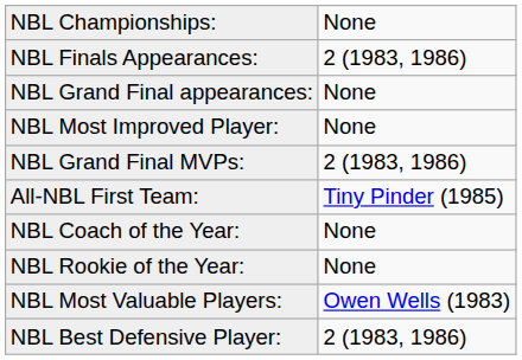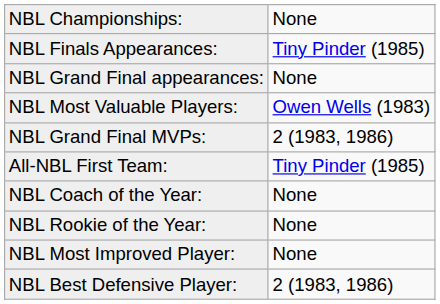 <table class="wikitable">
 <tr align=left>
 <td style="background:#efefef;">NBL Championships:</td>
 <td>None</td>
 </tr>
 <tr>
 <td style="background:#efefef;">NBL Finals Appearances:</td>
-<td>2 (1983, 1986)</td>
+<td><a href='#'>Tiny Pinder</a> (1985)</td>
 </tr>
 <tr>
 <td style="background:#efefef;">NBL Grand Final appearances:</td>
 <td>None</td>
 </tr>
 <tr>
-<td style="background:#efefef;">NBL Most Improved Player:</td>
-<td>None</td>
+<td style="background:#efefef;">NBL Most Valuable Players:</td>
+<td><a href='#'>Owen Wells</a> (1983)</td>
 </tr>
 <tr>
 <td style="background:#efefef;">NBL Grand Final MVPs:</td>
 <td>2 (1983, 1986)</td>
 </tr>
 <tr>
 <td style="background:#efefef;">All-NBL First Team:</td>
 <td><a href='#'>Tiny Pinder</a> (1985)</td>
 </tr>
 <tr>
 <td style="background:#efefef;">NBL Coach of the Year:</td>
 <td>None</td>
 </tr>
 <tr>
 <td style="background:#efefef;">NBL Rookie of the Year:</td>
 <td>None</td>
 </tr>
 <tr>
-<td style="background:#efefef;">NBL Most Valuable Players:</td>
-<td><a href='#'>Owen Wells</a> (1983)</td>
+<td style="background:#efefef;">NBL Most Improved Player:</td>
+<td>None</td>
 </tr>
 <tr>
 <td style="background:#efefef;">NBL Best Defensive Player:</td>
 <td>2 (1983, 1986)</td>
 </tr>
 </table>
